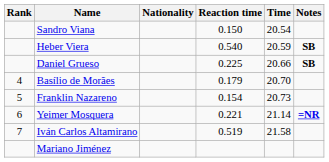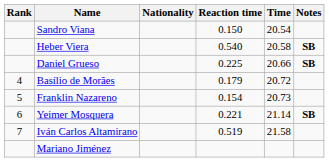 <table class="wikitable sortable" style="text-align:center">
 <tr>
 <th>Rank</th>
 <th>Name</th>
 <th>Nationality</th>
 <th>Reaction time</th>
 <th>Time</th>
 <th>Notes</th>
 </tr>
 <tr>
 <td></td>
 <td align=left><a href='#'>Sandro Viana</a></td>
 <td align=left></td>
 <td>0.150</td>
 <td>20.54</td>
 <td></td>
 </tr>
 <tr>
 <td></td>
 <td align=left><a href='#'>Heber Viera</a></td>
 <td align=left></td>
 <td>0.540</td>
-<td>20.59</td>
+<td>20.58</td>
 <td><strong>SB</strong></td>
 </tr>
 <tr>
 <td></td>
 <td align=left><a href='#'>Daniel Grueso</a></td>
 <td align=left></td>
 <td>0.225</td>
 <td>20.66</td>
 <td><strong>SB</strong></td>
 </tr>
 <tr>
 <td>4</td>
 <td align=left><a href='#'>Basílio de Morães</a></td>
 <td align=left></td>
 <td>0.179</td>
-<td>20.70</td>
+<td>20.72</td>
 <td></td>
 </tr>
 <tr>
 <td>5</td>
 <td align=left><a href='#'>Franklin Nazareno</a></td>
 <td align=left></td>
 <td>0.154</td>
 <td>20.73</td>
 <td></td>
 </tr>
 <tr>
 <td>6</td>
 <td align=left><a href='#'>Yeimer Mosquera</a></td>
 <td align=left></td>
 <td>0.221</td>
 <td>21.14</td>
-<td><a href='#'><strong>=NR</strong></a></td>
+<td><strong>SB</strong></td>
 </tr>
 <tr>
 <td>7</td>
 <td align=left><a href='#'>Iván Carlos Altamirano</a></td>
 <td align=left></td>
 <td>0.519</td>
 <td>21.58</td>
 <td></td>
 </tr>
 <tr>
 <td></td>
 <td align=left><a href='#'>Mariano Jiménez</a></td>
 <td align=left></td>
 <td></td>
 <td></td>
 <td></td>
 </tr>
 </table>
